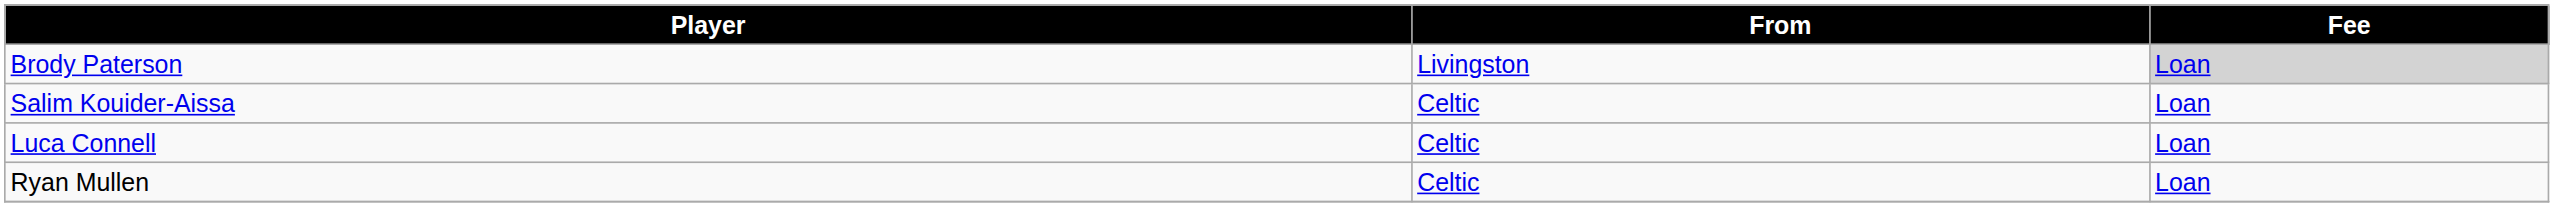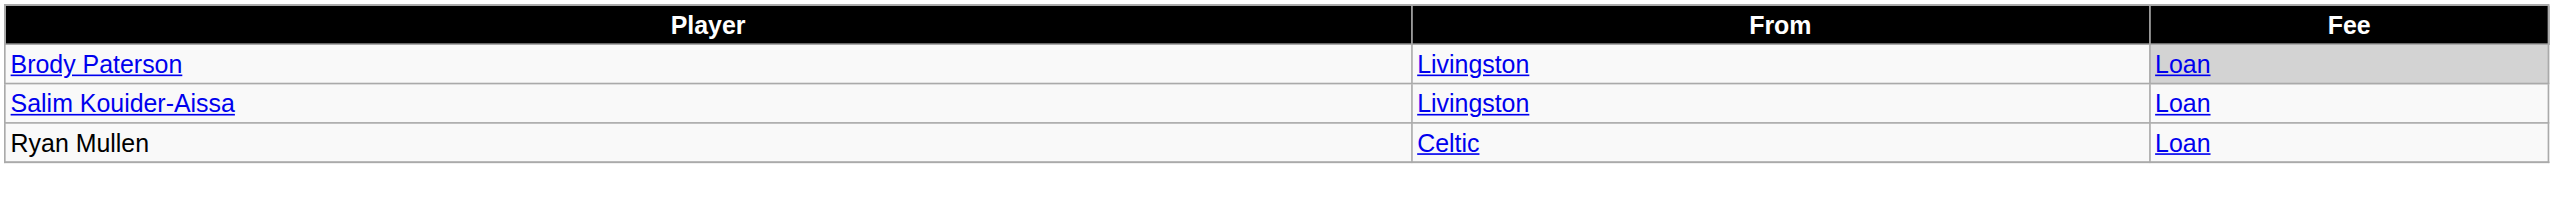 <table class="wikitable" style="text-align:left; font-size:95%;width:98%;">
 <tr>
 <th style="background:black; color:white;">Player</th>
 <th style="background:black; color:white;">From</th>
 <th style="background:black; color:white;">Fee</th>
 </tr>
 <tr>
 <td> <a href='#'>Brody Paterson</a></td>
 <td> <a href='#'>Livingston</a></td>
 <td style="background: lightgrey;"><a href='#'>Loan</a></td>
 </tr>
 <tr>
 <td> <a href='#'>Salim Kouider-Aissa</a></td>
-<td> <a href='#'>Celtic</a></td>
-<td><a href='#'>Loan</a></td>
-</tr>
-<tr>
-<td> <a href='#'>Luca Connell</a></td>
-<td> <a href='#'>Celtic</a></td>
+<td> <a href='#'>Livingston</a></td>
 <td><a href='#'>Loan</a></td>
 </tr>
 <tr>
 <td> Ryan Mullen</td>
 <td> <a href='#'>Celtic</a></td>
 <td><a href='#'>Loan</a></td>
 </tr>
 <tr>
 </tr>
 </table>
